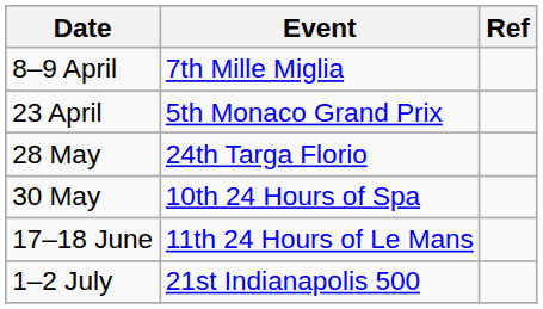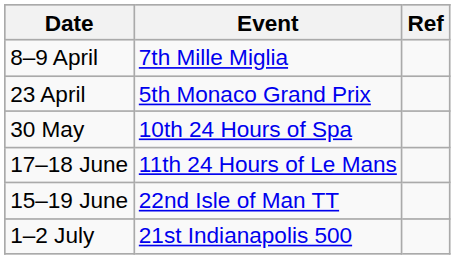 <table class="wikitable" style="font-size: 85%">
 <tr>
 <th>Date</th>
 <th>Event</th>
 <th>Ref</th>
 </tr>
 <tr>
 <td>8–9 April</td>
 <td><a href='#'>7th Mille Miglia</a></td>
 <td></td>
 </tr>
 <tr>
 <td>23 April</td>
 <td><a href='#'>5th Monaco Grand Prix</a></td>
 <td></td>
 </tr>
 <tr>
-<td>28 May</td>
-<td><a href='#'>24th Targa Florio</a></td>
-<td></td>
-</tr>
-<tr>
 <td>30 May</td>
 <td><a href='#'>10th 24 Hours of Spa</a></td>
 <td></td>
 </tr>
 <tr>
 <td>17–18 June</td>
 <td><a href='#'>11th 24 Hours of Le Mans</a></td>
 <td></td>
 </tr>
 <tr>
+<td>15–19 June</td>
+<td><a href='#'>22nd Isle of Man TT</a></td>
+<td></td>
+</tr>
+<tr>
 <td>1–2 July</td>
 <td><a href='#'>21st Indianapolis 500</a></td>
 <td></td>
 </tr>
 </table>
